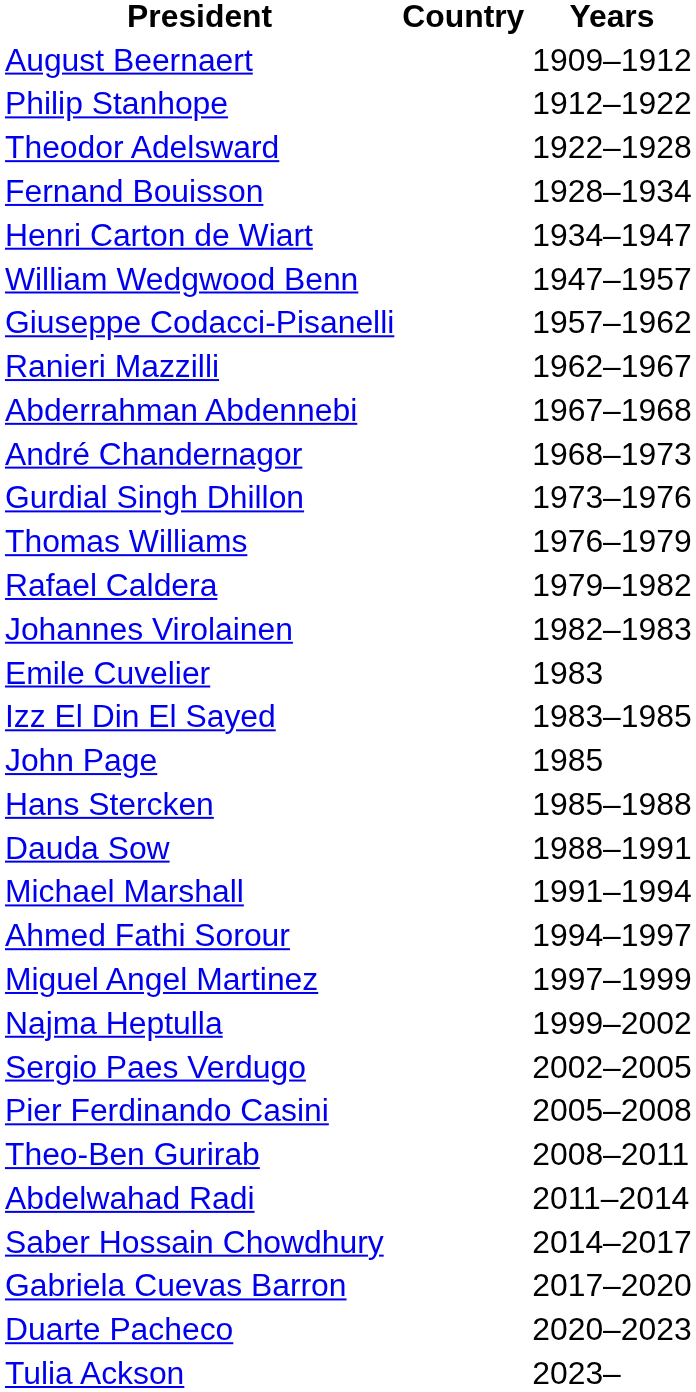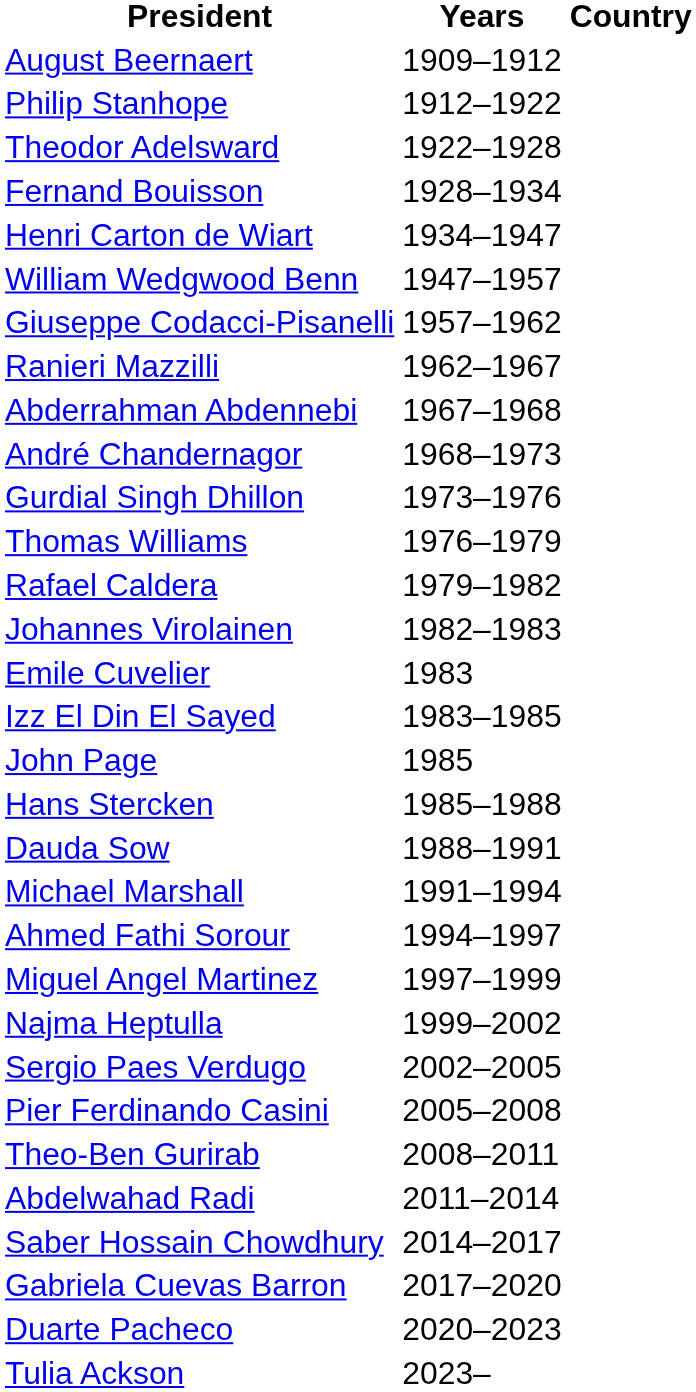 <table ">
 <tr>
 <th>President</th>
+<th>Years</th>
 <th>Country</th>
-<th>Years</th>
 </tr>
 <tr>
 <td><a href='#'>August Beernaert</a></td>
+<td>1909–1912</td>
 <td></td>
-<td>1909–1912</td>
 </tr>
 <tr>
 <td><a href='#'>Philip Stanhope</a></td>
+<td>1912–1922</td>
 <td></td>
-<td>1912–1922</td>
 </tr>
 <tr>
 <td><a href='#'>Theodor Adelsward</a></td>
+<td>1922–1928</td>
 <td></td>
-<td>1922–1928</td>
 </tr>
 <tr>
 <td><a href='#'>Fernand Bouisson</a></td>
+<td>1928–1934</td>
 <td></td>
-<td>1928–1934</td>
 </tr>
 <tr>
 <td><a href='#'>Henri Carton de Wiart</a></td>
+<td>1934–1947</td>
 <td></td>
-<td>1934–1947</td>
 </tr>
 <tr>
 <td><a href='#'>William Wedgwood Benn</a></td>
+<td>1947–1957</td>
 <td></td>
-<td>1947–1957</td>
 </tr>
 <tr>
 <td><a href='#'>Giuseppe Codacci-Pisanelli</a></td>
+<td>1957–1962</td>
 <td></td>
-<td>1957–1962</td>
 </tr>
 <tr>
 <td><a href='#'>Ranieri Mazzilli</a></td>
+<td>1962–1967</td>
 <td></td>
-<td>1962–1967</td>
 </tr>
 <tr>
 <td><a href='#'>Abderrahman Abdennebi</a></td>
+<td>1967–1968</td>
 <td></td>
-<td>1967–1968</td>
 </tr>
 <tr>
 <td><a href='#'>André Chandernagor</a></td>
+<td>1968–1973</td>
 <td></td>
-<td>1968–1973</td>
 </tr>
 <tr>
 <td><a href='#'>Gurdial Singh Dhillon</a></td>
+<td>1973–1976</td>
 <td></td>
-<td>1973–1976</td>
 </tr>
 <tr>
 <td><a href='#'>Thomas Williams</a></td>
+<td>1976–1979</td>
 <td></td>
-<td>1976–1979</td>
 </tr>
 <tr>
 <td><a href='#'>Rafael Caldera</a></td>
+<td>1979–1982</td>
 <td></td>
-<td>1979–1982</td>
 </tr>
 <tr>
 <td><a href='#'>Johannes Virolainen</a></td>
+<td>1982–1983</td>
 <td></td>
-<td>1982–1983</td>
 </tr>
 <tr>
 <td><a href='#'>Emile Cuvelier</a></td>
+<td>1983</td>
 <td></td>
-<td>1983</td>
 </tr>
 <tr>
 <td><a href='#'>Izz El Din El Sayed</a></td>
+<td>1983–1985</td>
 <td></td>
-<td>1983–1985</td>
 </tr>
 <tr>
 <td><a href='#'>John Page</a></td>
+<td>1985</td>
 <td></td>
-<td>1985</td>
 </tr>
 <tr>
 <td><a href='#'>Hans Stercken</a></td>
+<td>1985–1988</td>
 <td></td>
-<td>1985–1988</td>
 </tr>
 <tr>
 <td><a href='#'>Dauda Sow</a></td>
+<td>1988–1991</td>
 <td></td>
-<td>1988–1991</td>
 </tr>
 <tr>
 <td><a href='#'>Michael Marshall</a></td>
+<td>1991–1994</td>
 <td></td>
-<td>1991–1994</td>
 </tr>
 <tr>
 <td><a href='#'>Ahmed Fathi Sorour</a></td>
+<td>1994–1997</td>
 <td></td>
-<td>1994–1997</td>
 </tr>
 <tr>
 <td><a href='#'>Miguel Angel Martinez</a></td>
+<td>1997–1999</td>
 <td></td>
-<td>1997–1999</td>
 </tr>
 <tr>
 <td><a href='#'>Najma Heptulla</a></td>
+<td>1999–2002</td>
 <td></td>
-<td>1999–2002</td>
 </tr>
 <tr>
 <td><a href='#'>Sergio Paes Verdugo</a></td>
+<td>2002–2005</td>
 <td></td>
-<td>2002–2005</td>
 </tr>
 <tr>
 <td><a href='#'>Pier Ferdinando Casini</a></td>
+<td>2005–2008</td>
 <td></td>
-<td>2005–2008</td>
 </tr>
 <tr>
 <td><a href='#'>Theo-Ben Gurirab</a></td>
+<td>2008–2011</td>
 <td></td>
-<td>2008–2011</td>
 </tr>
 <tr>
 <td><a href='#'>Abdelwahad Radi</a></td>
+<td>2011–2014</td>
 <td></td>
-<td>2011–2014</td>
 </tr>
 <tr>
 <td><a href='#'>Saber Hossain Chowdhury</a></td>
+<td>2014–2017</td>
 <td></td>
-<td>2014–2017</td>
 </tr>
 <tr>
 <td><a href='#'>Gabriela Cuevas Barron</a></td>
+<td>2017–2020</td>
 <td></td>
-<td>2017–2020</td>
 </tr>
 <tr>
 <td><a href='#'>Duarte Pacheco</a></td>
+<td>2020–2023</td>
 <td></td>
-<td>2020–2023</td>
 </tr>
 <tr>
 <td><a href='#'>Tulia Ackson</a></td>
+<td>2023–</td>
 <td></td>
-<td>2023–</td>
 </tr>
 </table>
